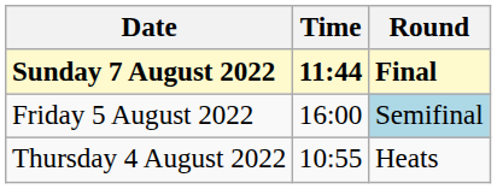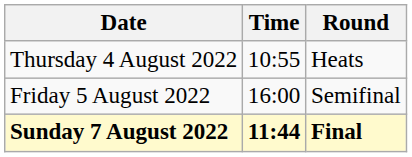 <table class="wikitable">
 <tr>
 <th>Date</th>
 <th>Time</th>
 <th>Round</th>
 </tr>
 <tr>
+<td>Thursday 4 August 2022</td>
+<td>10:55</td>
+<td>Heats</td>
+</tr>
+<tr>
+<td>Friday 5 August 2022</td>
+<td>16:00</td>
+<td>Semifinal</td>
+</tr>
+<tr>
 <td style=background:lemonchiffon><strong>Sunday 7 August 2022</strong></td>
 <td style=background:lemonchiffon><strong>11:44</strong></td>
 <td style=background:lemonchiffon><strong>Final</strong></td>
 </tr>
-<tr>
-<td>Friday 5 August 2022</td>
-<td>16:00</td>
-<td style="background: lightblue;">Semifinal</td>
-</tr>
-<tr>
-<td>Thursday 4 August 2022</td>
-<td>10:55</td>
-<td>Heats</td>
-</tr>
 </table>
